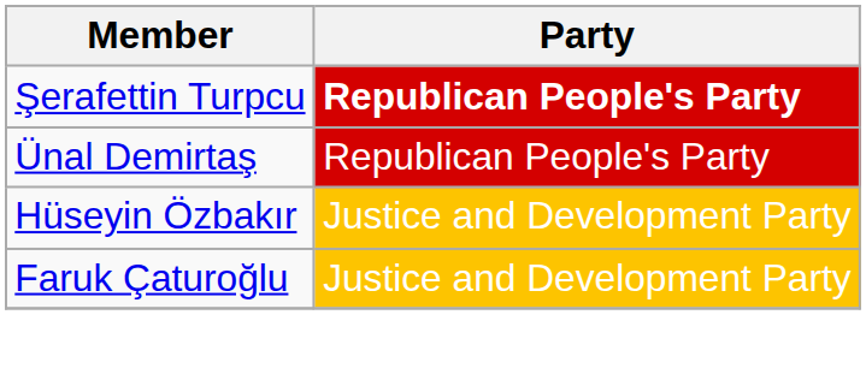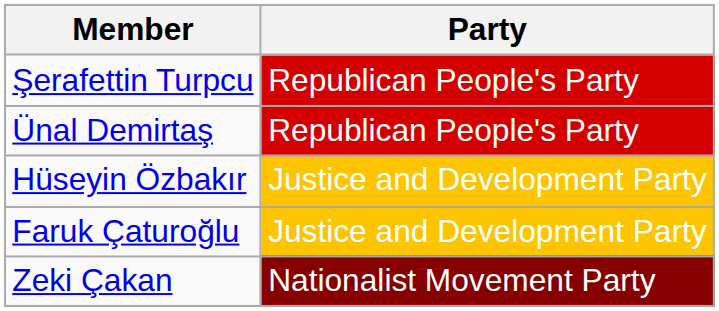 <table class="wikitable">
 <tr>
 <th>Member</th>
 <th>Party</th>
 </tr>
 <tr>
 <td><a href='#'>Şerafettin Turpcu</a></td>
-<td style="background:#D40000; color:white"><strong>Republican People's Party</strong></td>
+<td style="background:#D40000; color:white">Republican People's Party</td>
 </tr>
 <tr>
 <td><a href='#'>Ünal Demirtaş</a></td>
 <td style="background:#D40000; color:white">Republican People's Party</td>
 </tr>
 <tr>
 <td><a href='#'>Hüseyin Özbakır</a></td>
 <td style="background:#FDC400; color:white">Justice and Development Party</td>
 </tr>
 <tr>
 <td><a href='#'>Faruk Çaturoğlu</a></td>
 <td style="background:#FDC400; color:white">Justice and Development Party</td>
 </tr>
 <tr>
+<td><a href='#'>Zeki Çakan</a></td>
+<td style="background:#870000; color:white">Nationalist Movement Party</td>
+</tr>
+<tr>
 </tr>
 </table>
